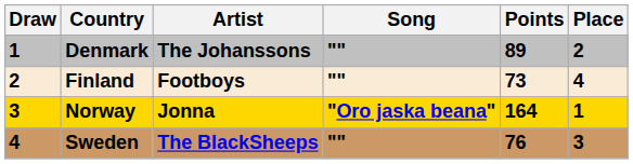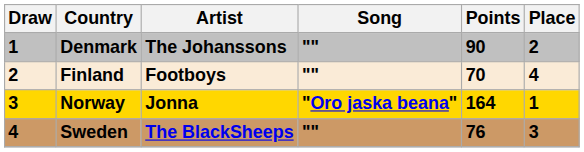 <table class="sortable wikitable" style="margin: 1em auto 1em auto">
 <tr>
 <th>Draw</th>
 <th>Country</th>
 <th>Artist</th>
 <th>Song</th>
 <th>Points</th>
 <th>Place</th>
 </tr>
 <tr style="font-weight:bold; background:silver;">
 <th scope="row" style="text-align:left; font-weight:bold; background:silver;">1</th>
 <td> Denmark</td>
 <td>The Johanssons</td>
 <td>""</td>
-<td>89</td>
+<td>90</td>
 <td>2</td>
 </tr>
 <tr style="font-weight:bold; background:antiquewhite;">
 <th scope="row" style="text-align:left; font-weight:bold; background:antiquewhite;">2</th>
 <td> Finland</td>
 <td>Footboys</td>
 <td>""</td>
-<td>73</td>
+<td>70</td>
 <td>4</td>
 </tr>
 <tr style="font-weight:bold; background:gold;">
 <th scope="row" style="text-align:left; font-weight:bold; background:gold;">3</th>
 <td> Norway</td>
 <td>Jonna</td>
 <td>"<a href='#'>Oro jaska beana</a>"</td>
 <td>164</td>
 <td>1</td>
 </tr>
 <tr style="font-weight:bold; background:#cc9966;">
 <th scope="row" style="text-align:left; font-weight:bold; background:#cc9966;">4</th>
 <td> Sweden</td>
 <td><a href='#'>The BlackSheeps</a></td>
 <td>""</td>
 <td>76</td>
 <td>3</td>
 </tr>
 <tr>
 </tr>
 </table>
